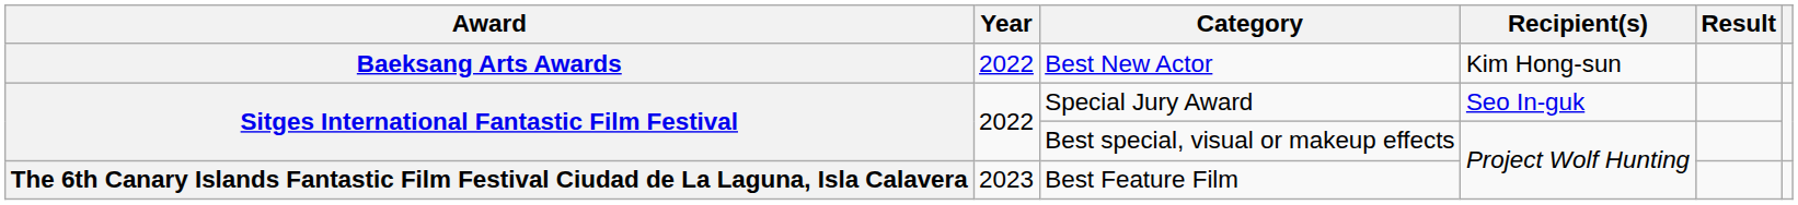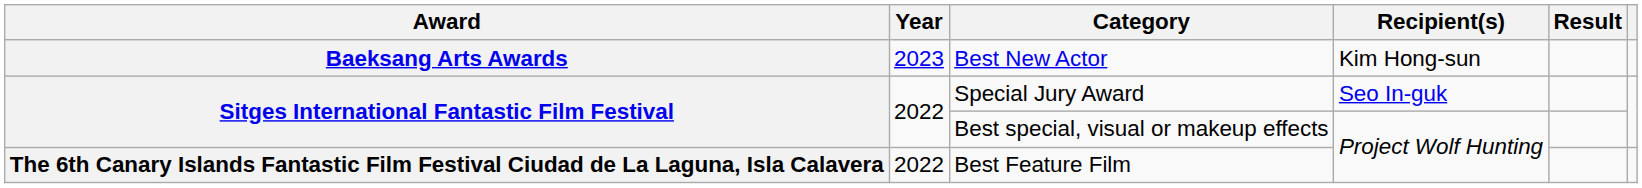 <table class="wikitable sortable plainrowheaders">
 <tr>
 <th scope="col">Award</th>
 <th scope="col">Year</th>
 <th scope="col">Category</th>
 <th scope="col">Recipient(s)</th>
 <th scope="col">Result</th>
 <th scope="col" class="unsortable"></th>
 </tr>
 <tr>
 <th scope="row"  rowspan="1"><a href='#'>Baeksang Arts Awards</a></th>
-<td rowspan="1"><a href='#'>2022</a></td>
+<td rowspan="1"><a href='#'>2023</a></td>
 <td><a href='#'>Best New Actor</a></td>
 <td>Kim Hong-sun</td>
 <td></td>
 <td style="text-align:center" rowspan="1"></td>
 </tr>
 <tr>
 <th scope="row" rowspan=2><a href='#'>Sitges International Fantastic Film Festival</a></th>
 <td rowspan=2>2022</td>
 <td>Special Jury Award</td>
 <td><a href='#'>Seo In-guk</a></td>
 <td></td>
 <td rowspan=2></td>
 </tr>
 <tr>
 <td>Best special, visual or makeup effects</td>
 <td rowspan="2"><em>Project Wolf Hunting</em></td>
 <td></td>
 </tr>
 <tr>
 <th scope="row">The 6th Canary Islands Fantastic Film Festival Ciudad de La Laguna, Isla Calavera</th>
-<td>2023</td>
+<td>2022</td>
 <td>Best Feature Film</td>
 <td></td>
 <td Style="text-align:center"></td>
 </tr>
 </table>
